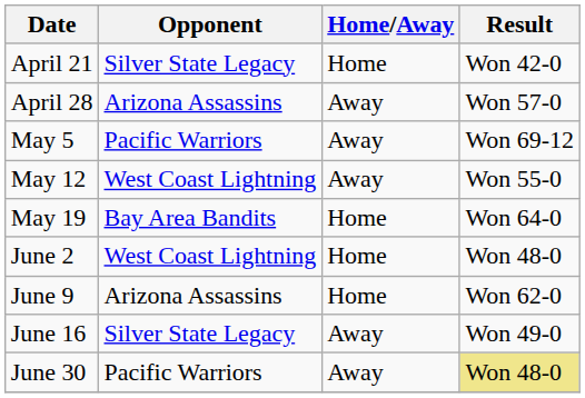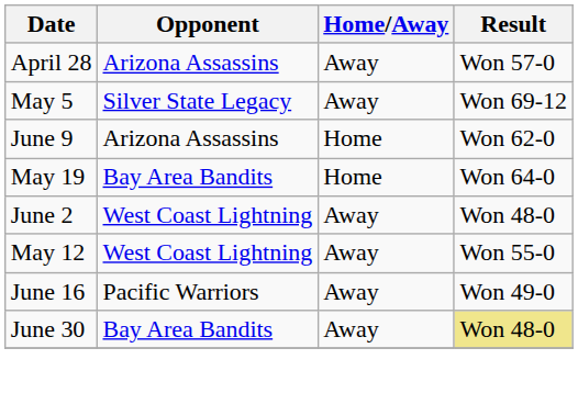 <table class="wikitable">
 <tr>
 <th>Date</th>
 <th>Opponent</th>
 <th><a href='#'>Home</a>/<a href='#'>Away</a></th>
 <th>Result</th>
-</tr>
-<tr>
-<td>April 21</td>
-<td><a href='#'>Silver State Legacy</a></td>
-<td>Home</td>
-<td>Won 42-0</td>
 </tr>
 <tr>
 <td>April 28</td>
 <td><a href='#'>Arizona Assassins</a></td>
 <td>Away</td>
 <td>Won 57-0</td>
 </tr>
 <tr>
 <td>May 5</td>
-<td><a href='#'>Pacific Warriors</a></td>
+<td><a href='#'>Silver State Legacy</a></td>
 <td>Away</td>
 <td>Won 69-12</td>
 </tr>
 <tr>
-<td>May 12</td>
-<td><a href='#'>West Coast Lightning</a></td>
-<td>Away</td>
-<td>Won 55-0</td>
+<td>June 9</td>
+<td>Arizona Assassins</td>
+<td>Home</td>
+<td>Won 62-0</td>
 </tr>
 <tr>
 <td>May 19</td>
 <td><a href='#'>Bay Area Bandits</a></td>
 <td>Home</td>
 <td>Won 64-0</td>
 </tr>
 <tr>
 <td>June 2</td>
 <td><a href='#'>West Coast Lightning</a></td>
-<td>Home</td>
+<td>Away</td>
 <td>Won 48-0</td>
 </tr>
 <tr>
-<td>June 9</td>
-<td>Arizona Assassins</td>
-<td>Home</td>
-<td>Won 62-0</td>
+<td>May 12</td>
+<td><a href='#'>West Coast Lightning</a></td>
+<td>Away</td>
+<td>Won 55-0</td>
 </tr>
 <tr>
 <td>June 16</td>
-<td><a href='#'>Silver State Legacy</a></td>
+<td>Pacific Warriors</td>
 <td>Away</td>
 <td>Won 49-0</td>
 </tr>
 <tr>
 <td>June 30</td>
-<td>Pacific Warriors</td>
+<td><a href='#'>Bay Area Bandits</a></td>
 <td>Away</td>
 <td style="background: khaki;">Won 48-0</td>
 </tr>
 <tr>
 </tr>
 </table>
